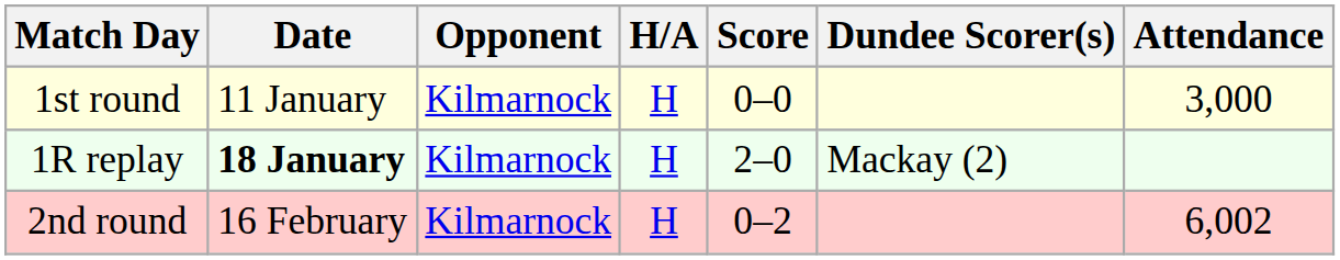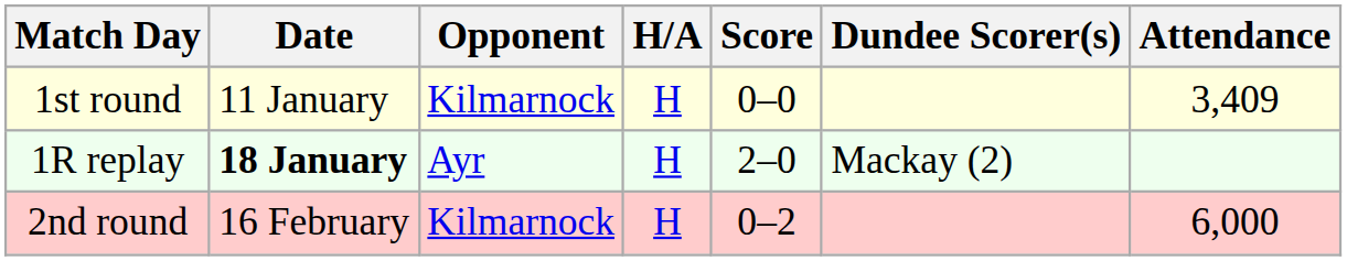 <table class="wikitable" style="text-align:center">
 <tr>
 <th>Match Day</th>
 <th>Date</th>
 <th>Opponent</th>
 <th>H/A</th>
 <th>Score</th>
 <th>Dundee Scorer(s)</th>
 <th>Attendance</th>
 </tr>
 <tr bgcolor="#FFFFDD">
 <td>1st round</td>
 <td align="left">11 January</td>
 <td align="left"><a href='#'>Kilmarnock</a></td>
 <td><a href='#'>H</a></td>
 <td>0–0</td>
 <td align="left"></td>
-<td>3,000</td>
+<td>3,409</td>
 </tr>
 <tr bgcolor="#EEFFEE">
 <td>1R replay</td>
 <td align="left"><strong>18 January</strong></td>
-<td align="left"><a href='#'>Kilmarnock</a></td>
+<td align="left"><a href='#'>Ayr</a></td>
 <td><a href='#'>H</a></td>
 <td>2–0</td>
 <td align="left">Mackay (2)</td>
 <td></td>
 </tr>
 <tr bgcolor="#FFCCCC">
 <td>2nd round</td>
 <td align="left">16 February</td>
 <td align="left"><a href='#'>Kilmarnock</a></td>
 <td><a href='#'>H</a></td>
 <td>0–2</td>
 <td align="left"></td>
-<td>6,002</td>
+<td>6,000</td>
 </tr>
 </table>
